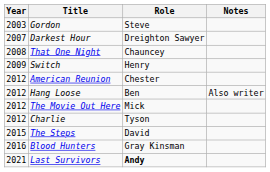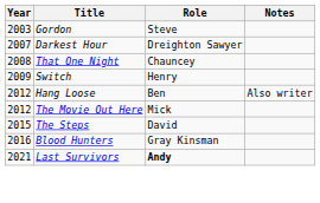 <table class="wikitable sortable">
 <tr>
 <th>Year</th>
 <th>Title</th>
 <th>Role</th>
 <th class="unsortable">Notes</th>
 </tr>
 <tr>
 <td>2003</td>
 <td><em>Gordon</em></td>
 <td>Steve</td>
 <td></td>
 </tr>
 <tr>
 <td>2007</td>
 <td><em>Darkest Hour</em></td>
 <td>Dreighton Sawyer</td>
 <td></td>
 </tr>
 <tr>
 <td>2008</td>
 <td><em><a href='#'>That One Night</a></em></td>
 <td>Chauncey</td>
 <td></td>
 </tr>
 <tr>
 <td>2009</td>
 <td><em>Switch</em></td>
 <td>Henry</td>
 <td></td>
 </tr>
 <tr>
 <td>2012</td>
-<td><em><a href='#'>American Reunion</a></em></td>
-<td>Chester</td>
-<td></td>
-</tr>
-<tr>
-<td>2012</td>
 <td><em>Hang Loose</em></td>
 <td>Ben</td>
 <td>Also writer</td>
 </tr>
 <tr>
 <td>2012</td>
 <td data-sort-value="Movie Out Here, The"><em><a href='#'>The Movie Out Here</a></em></td>
 <td>Mick</td>
-<td></td>
-</tr>
-<tr>
-<td>2012</td>
-<td><em>Charlie</em></td>
-<td>Tyson</td>
 <td></td>
 </tr>
 <tr>
 <td>2015</td>
 <td data-sort-value="Steps, The"><a href='#'><em>The Steps</em></a></td>
 <td>David</td>
 <td></td>
 </tr>
 <tr>
 <td>2016</td>
 <td><em><a href='#'>Blood Hunters</a></em></td>
 <td>Gray Kinsman</td>
 <td></td>
 </tr>
 <tr>
 <td>2021</td>
 <td><em><a href='#'>Last Survivors</a></em></td>
 <td><strong>Andy</strong></td>
 <td></td>
 </tr>
 </table>
